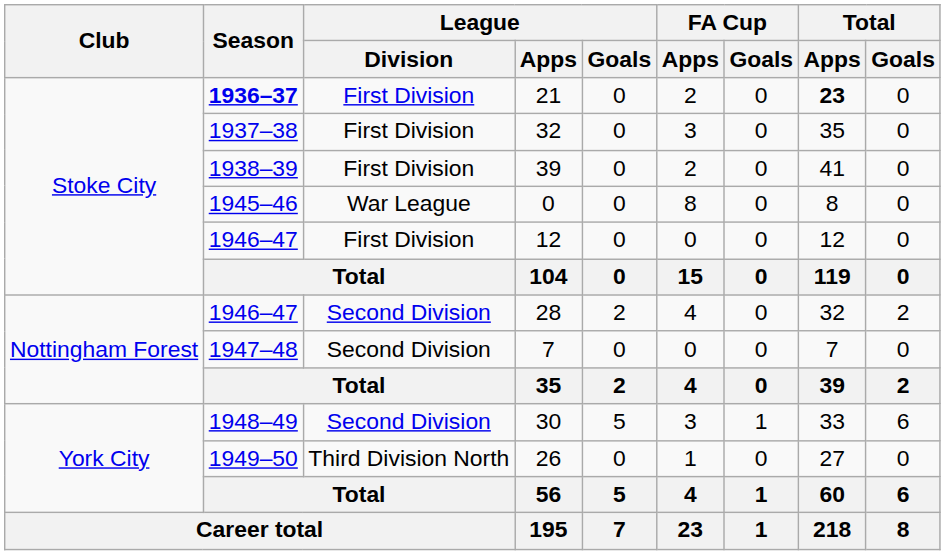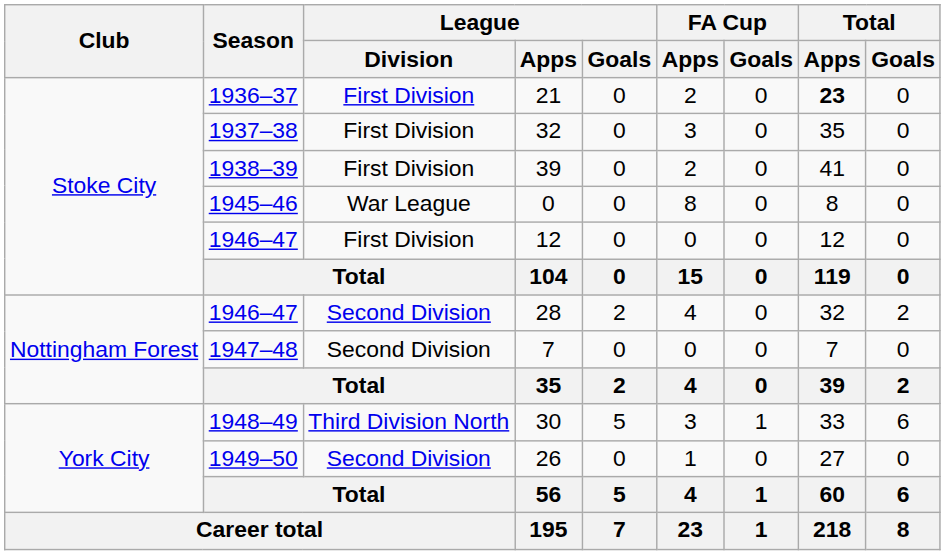 <table class="wikitable" style="text-align: center;">
 <tr>
 <th rowspan="2">Club</th>
 <th rowspan="2">Season</th>
 <th colspan="3">League</th>
 <th colspan="2">FA Cup</th>
 <th colspan="2">Total</th>
 </tr>
 <tr>
 <th>Division</th>
 <th>Apps</th>
 <th>Goals</th>
 <th>Apps</th>
 <th>Goals</th>
 <th>Apps</th>
 <th>Goals</th>
 </tr>
 <tr>
 <td rowspan="6"><a href='#'>Stoke City</a></td>
-<td><strong><a href='#'>1936–37</a></strong></td>
+<td><a href='#'>1936–37</a></td>
 <td><a href='#'>First Division</a></td>
 <td>21</td>
 <td>0</td>
 <td>2</td>
 <td>0</td>
 <td><strong>23</strong></td>
 <td>0</td>
 </tr>
 <tr>
 <td><a href='#'>1937–38</a></td>
 <td>First Division</td>
 <td>32</td>
 <td>0</td>
 <td>3</td>
 <td>0</td>
 <td>35</td>
 <td>0</td>
 </tr>
 <tr>
 <td><a href='#'>1938–39</a></td>
 <td>First Division</td>
 <td>39</td>
 <td>0</td>
 <td>2</td>
 <td>0</td>
 <td>41</td>
 <td>0</td>
 </tr>
 <tr>
 <td><a href='#'>1945–46</a></td>
 <td>War League</td>
 <td>0</td>
 <td>0</td>
 <td>8</td>
 <td>0</td>
 <td>8</td>
 <td>0</td>
 </tr>
 <tr>
 <td><a href='#'>1946–47</a></td>
 <td>First Division</td>
 <td>12</td>
 <td>0</td>
 <td>0</td>
 <td>0</td>
 <td>12</td>
 <td>0</td>
 </tr>
 <tr>
 <th colspan=2>Total</th>
 <th>104</th>
 <th>0</th>
 <th>15</th>
 <th>0</th>
 <th>119</th>
 <th>0</th>
 </tr>
 <tr>
 <td rowspan="3"><a href='#'>Nottingham Forest</a></td>
 <td><a href='#'>1946–47</a></td>
 <td><a href='#'>Second Division</a></td>
 <td>28</td>
 <td>2</td>
 <td>4</td>
 <td>0</td>
 <td>32</td>
 <td>2</td>
 </tr>
 <tr>
 <td><a href='#'>1947–48</a></td>
 <td>Second Division</td>
 <td>7</td>
 <td>0</td>
 <td>0</td>
 <td>0</td>
 <td>7</td>
 <td>0</td>
 </tr>
 <tr>
 <th colspan=2>Total</th>
 <th>35</th>
 <th>2</th>
 <th>4</th>
 <th>0</th>
 <th>39</th>
 <th>2</th>
 </tr>
 <tr>
 <td rowspan="3"><a href='#'>York City</a></td>
 <td><a href='#'>1948–49</a></td>
-<td><a href='#'>Second Division</a></td>
+<td><a href='#'>Third Division North</a></td>
 <td>30</td>
 <td>5</td>
 <td>3</td>
 <td>1</td>
 <td>33</td>
 <td>6</td>
 </tr>
 <tr>
 <td><a href='#'>1949–50</a></td>
-<td>Third Division North</td>
+<td><a href='#'>Second Division</a></td>
 <td>26</td>
 <td>0</td>
 <td>1</td>
 <td>0</td>
 <td>27</td>
 <td>0</td>
 </tr>
 <tr>
 <th colspan=2>Total</th>
 <th>56</th>
 <th>5</th>
 <th>4</th>
 <th>1</th>
 <th>60</th>
 <th>6</th>
 </tr>
 <tr>
 <th colspan="3">Career total</th>
 <th>195</th>
 <th>7</th>
 <th>23</th>
 <th>1</th>
 <th>218</th>
 <th>8</th>
 </tr>
 </table>
